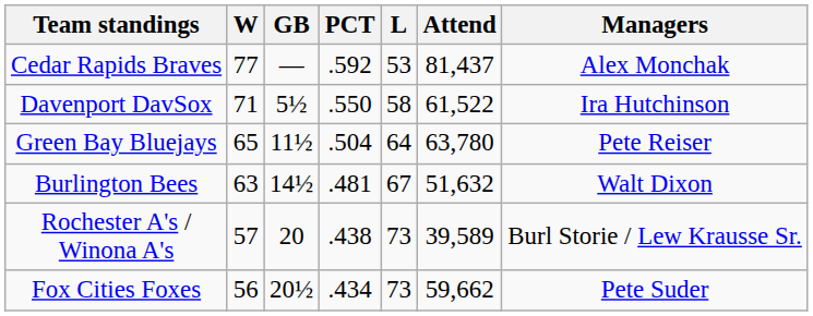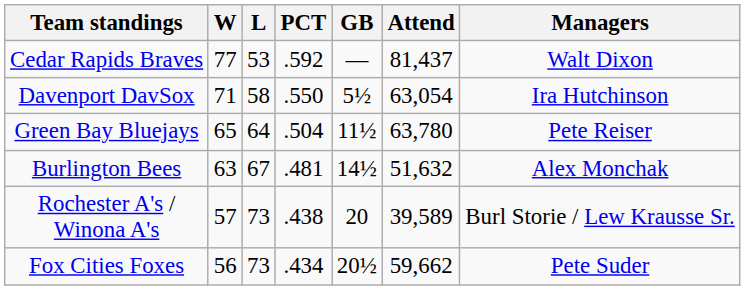 <table class="wikitable">
 <tr>
 <th>Team standings</th>
 <th>W</th>
+<th>L</th>
+<th>PCT</th>
 <th>GB</th>
-<th>PCT</th>
-<th>L</th>
 <th>Attend</th>
 <th>Managers</th>
 </tr>
 <tr align=center>
 <td><a href='#'>Cedar Rapids Braves</a></td>
 <td>77</td>
+<td>53</td>
+<td>.592</td>
 <td>—</td>
-<td>.592</td>
-<td>53</td>
 <td>81,437</td>
-<td><a href='#'>Alex Monchak</a></td>
+<td><a href='#'>Walt Dixon</a></td>
 </tr>
 <tr align=center>
 <td><a href='#'>Davenport DavSox</a></td>
 <td>71</td>
+<td>58</td>
+<td>.550</td>
 <td>5½</td>
-<td>.550</td>
-<td>58</td>
-<td>61,522</td>
+<td>63,054</td>
 <td><a href='#'>Ira Hutchinson</a></td>
 </tr>
 <tr align=center>
 <td><a href='#'>Green Bay Bluejays</a></td>
 <td>65</td>
+<td>64</td>
+<td>.504</td>
 <td>11½</td>
-<td>.504</td>
-<td>64</td>
 <td>63,780</td>
 <td><a href='#'>Pete Reiser</a></td>
 </tr>
 <tr align=center>
 <td><a href='#'>Burlington Bees</a></td>
 <td>63</td>
+<td>67</td>
+<td>.481</td>
 <td>14½</td>
-<td>.481</td>
-<td>67</td>
 <td>51,632</td>
-<td><a href='#'>Walt Dixon</a></td>
+<td><a href='#'>Alex Monchak</a></td>
 </tr>
 <tr align=center>
 <td><a href='#'>Rochester A's</a> /<br> <a href='#'>Winona A's</a></td>
 <td>57</td>
+<td>73</td>
+<td>.438</td>
 <td>20</td>
-<td>.438</td>
-<td>73</td>
 <td>39,589</td>
 <td>Burl Storie / <a href='#'>Lew Krausse Sr.</a></td>
 </tr>
 <tr align=center>
 <td><a href='#'>Fox Cities Foxes</a></td>
 <td>56</td>
+<td>73</td>
+<td>.434</td>
 <td>20½</td>
-<td>.434</td>
-<td>73</td>
 <td>59,662</td>
 <td><a href='#'>Pete Suder</a></td>
 </tr>
 </table>
